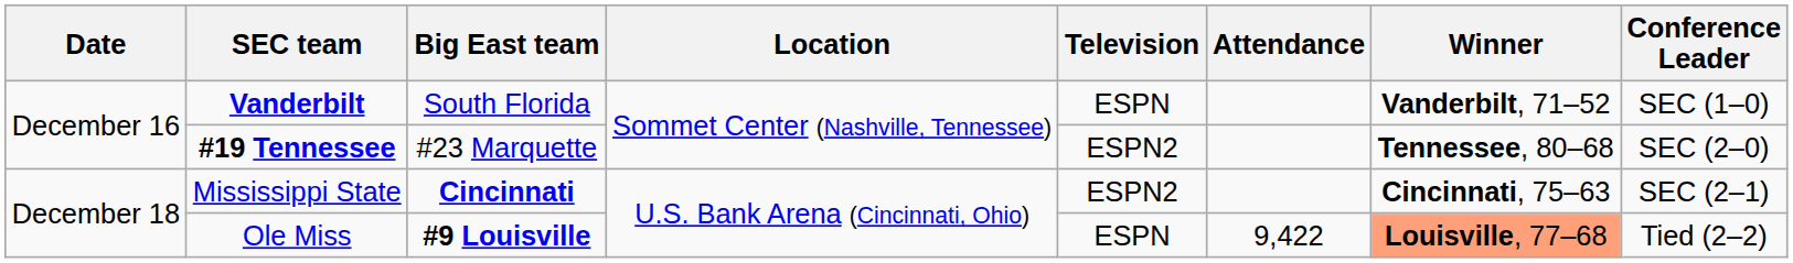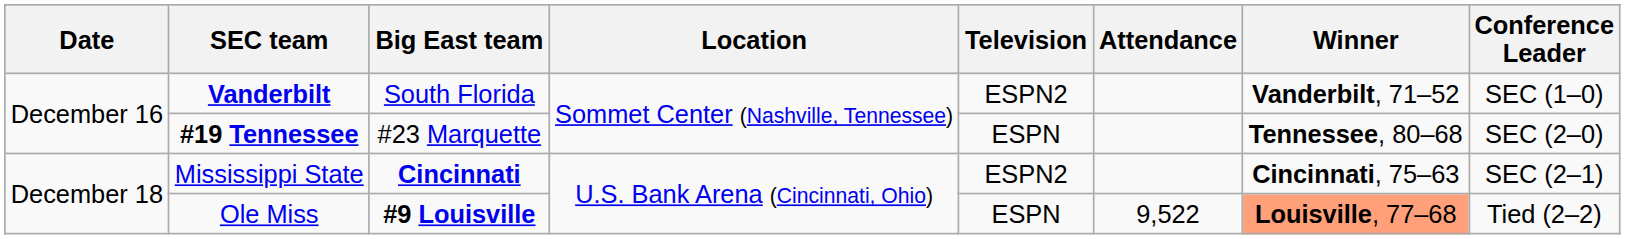 <table class="wikitable" style="font-size: 95%; text-align:center;">
 <tr>
 <th>Date</th>
 <th>SEC team</th>
 <th>Big East team</th>
 <th>Location</th>
 <th>Television</th>
 <th>Attendance</th>
 <th>Winner</th>
 <th>Conference<br>Leader</th>
 </tr>
 <tr>
 <td rowspan=2>December 16</td>
 <td><strong><a href='#'>Vanderbilt</a></strong></td>
 <td><a href='#'>South Florida</a></td>
 <td rowspan=2><a href='#'>Sommet Center</a> <small>(<a href='#'>Nashville, Tennessee</a>)</small></td>
-<td>ESPN</td>
+<td>ESPN2</td>
 <td></td>
 <td><strong>Vanderbilt</strong>, 71–52</td>
 <td>SEC (1–0)</td>
 </tr>
 <tr>
 <td><strong>#19 <a href='#'>Tennessee</a></strong></td>
 <td>#23 <a href='#'>Marquette</a></td>
-<td>ESPN2</td>
+<td>ESPN</td>
 <td></td>
 <td><strong>Tennessee</strong>, 80–68</td>
 <td>SEC (2–0)</td>
 </tr>
 <tr>
 <td rowspan=2>December 18</td>
 <td><a href='#'>Mississippi State</a></td>
 <td><strong><a href='#'>Cincinnati</a></strong></td>
 <td rowspan=2><a href='#'>U.S. Bank Arena</a> <small>(<a href='#'>Cincinnati, Ohio</a>)</small></td>
 <td>ESPN2</td>
 <td></td>
 <td><strong>Cincinnati</strong>, 75–63</td>
 <td>SEC (2–1)</td>
 </tr>
 <tr>
 <td><a href='#'>Ole Miss</a></td>
 <td><strong>#9 <a href='#'>Louisville</a></strong></td>
 <td>ESPN</td>
-<td>9,422</td>
+<td>9,522</td>
 <td style="background: lightsalmon;"><strong>Louisville</strong>, 77–68</td>
 <td>Tied (2–2)</td>
 </tr>
 </table>
